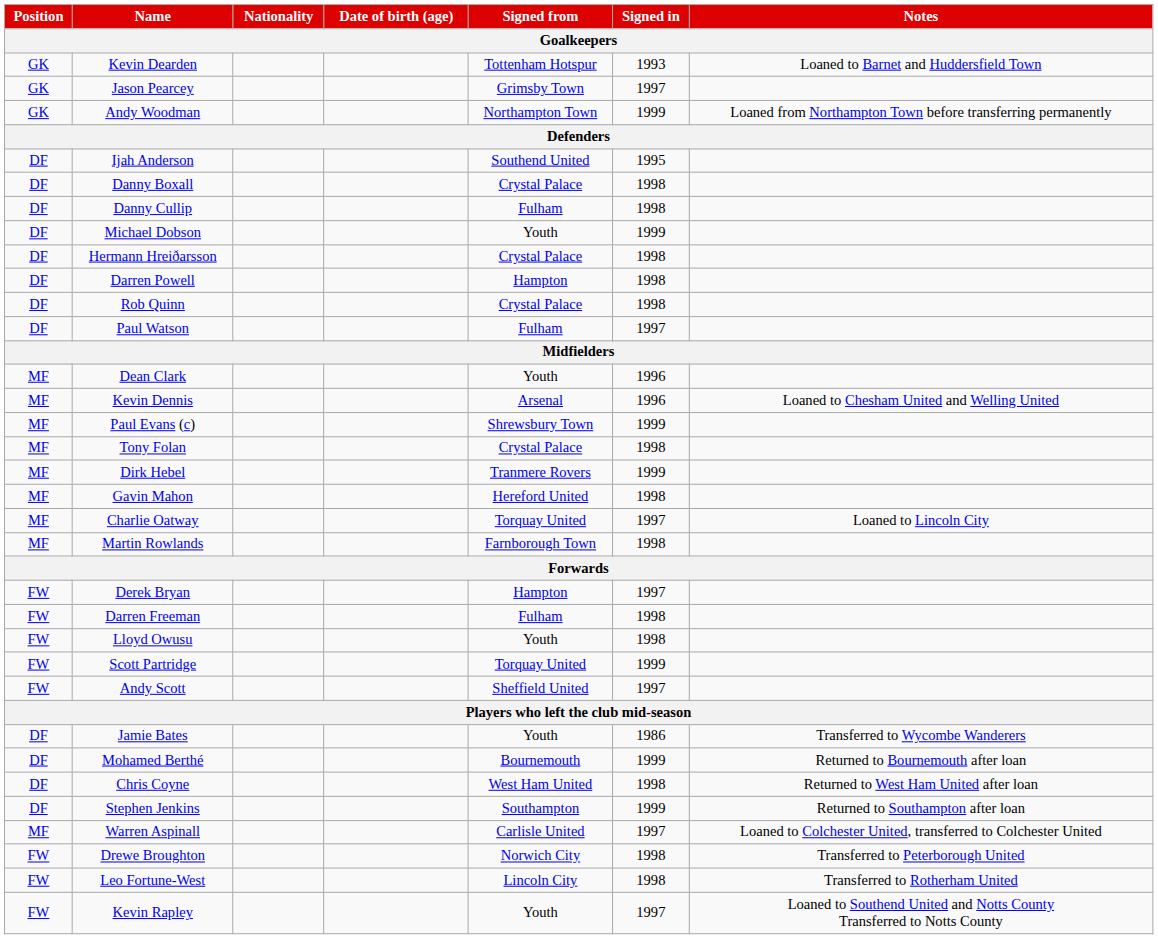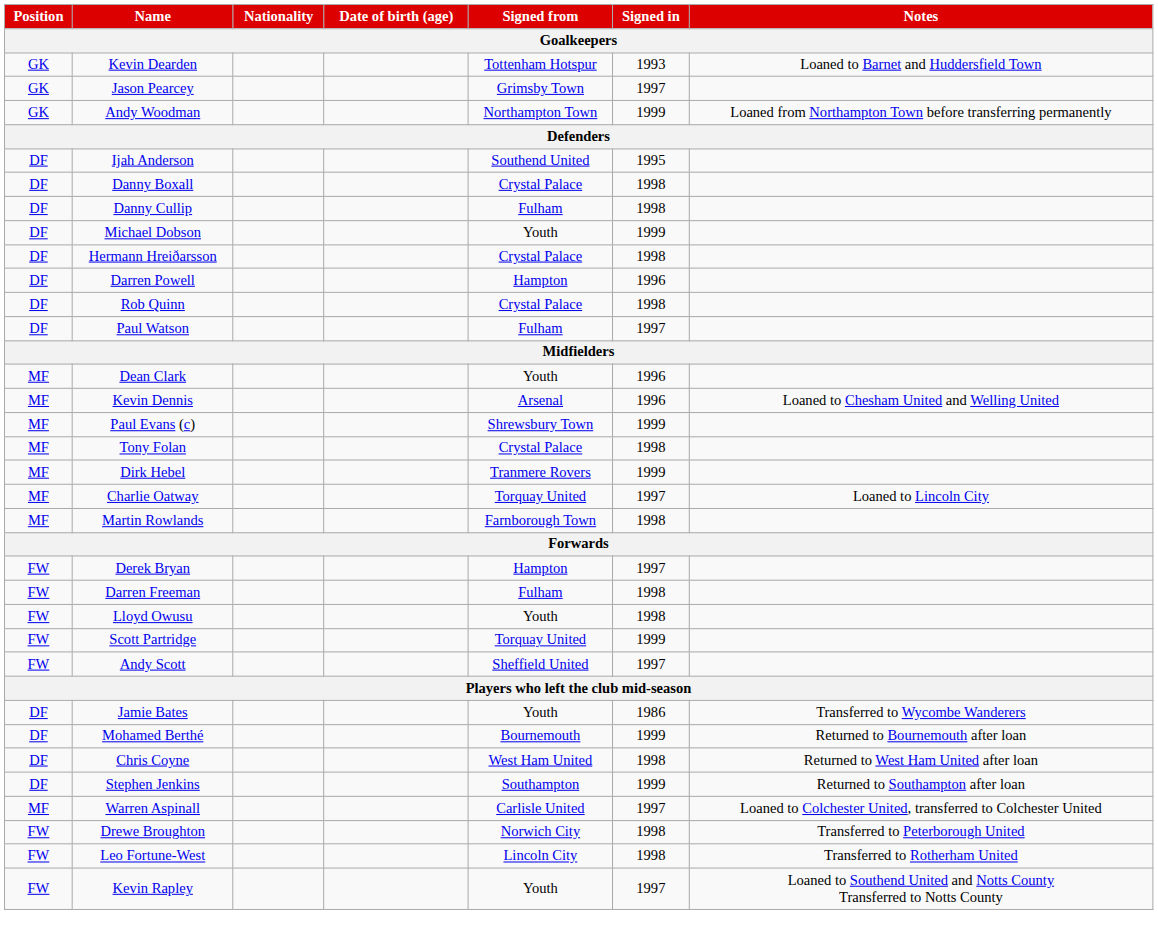 <table class="wikitable"  style="text-align:center; font-size:90%; width:90%;">
 <tr>
 <th style="background:#d00; color:white; text-align:center;">Position</th>
 <th style="background:#d00; color:white; text-align:center;">Name</th>
 <th style="background:#d00; color:white; text-align:center;">Nationality</th>
 <th style="background:#d00; color:white; text-align:center;">Date of birth (age)</th>
 <th style="background:#d00; color:white; text-align:center;">Signed from</th>
 <th style="background:#d00; color:white; text-align:center;">Signed in</th>
 <th style="background:#d00; color:white; text-align:center;">Notes</th>
 </tr>
 <tr>
 <th colspan="7">Goalkeepers</th>
 </tr>
 <tr>
 <td><a href='#'>GK</a></td>
 <td><a href='#'>Kevin Dearden</a></td>
 <td></td>
 <td></td>
 <td><a href='#'>Tottenham Hotspur</a></td>
 <td>1993</td>
 <td>Loaned to <a href='#'>Barnet</a> and <a href='#'>Huddersfield Town</a></td>
 </tr>
 <tr>
 <td><a href='#'>GK</a></td>
 <td><a href='#'>Jason Pearcey</a></td>
 <td></td>
 <td></td>
 <td><a href='#'>Grimsby Town</a></td>
 <td>1997</td>
 <td></td>
 </tr>
 <tr>
 <td><a href='#'>GK</a></td>
 <td><a href='#'>Andy Woodman</a></td>
 <td></td>
 <td></td>
 <td><a href='#'>Northampton Town</a></td>
 <td>1999</td>
 <td>Loaned from <a href='#'>Northampton Town</a> before transferring permanently</td>
 </tr>
 <tr>
 <th colspan="7">Defenders</th>
 </tr>
 <tr>
 <td><a href='#'>DF</a></td>
 <td><a href='#'>Ijah Anderson</a></td>
 <td></td>
 <td></td>
 <td><a href='#'>Southend United</a></td>
 <td>1995</td>
 <td></td>
 </tr>
 <tr>
 <td><a href='#'>DF</a></td>
 <td><a href='#'>Danny Boxall</a></td>
 <td></td>
 <td></td>
 <td><a href='#'>Crystal Palace</a></td>
 <td>1998</td>
 <td></td>
 </tr>
 <tr>
 <td><a href='#'>DF</a></td>
 <td><a href='#'>Danny Cullip</a></td>
 <td></td>
 <td></td>
 <td><a href='#'>Fulham</a></td>
 <td>1998</td>
 <td></td>
 </tr>
 <tr>
 <td><a href='#'>DF</a></td>
 <td><a href='#'>Michael Dobson</a></td>
 <td></td>
 <td></td>
 <td>Youth</td>
 <td>1999</td>
 <td></td>
 </tr>
 <tr>
 <td><a href='#'>DF</a></td>
 <td><a href='#'>Hermann Hreiðarsson</a></td>
 <td></td>
 <td></td>
 <td><a href='#'>Crystal Palace</a></td>
 <td>1998</td>
 <td></td>
 </tr>
 <tr>
 <td><a href='#'>DF</a></td>
 <td><a href='#'>Darren Powell</a></td>
 <td></td>
 <td></td>
 <td><a href='#'>Hampton</a></td>
-<td>1998</td>
+<td>1996</td>
 <td></td>
 </tr>
 <tr>
 <td><a href='#'>DF</a></td>
 <td><a href='#'>Rob Quinn</a></td>
 <td></td>
 <td></td>
 <td><a href='#'>Crystal Palace</a></td>
 <td>1998</td>
 <td></td>
 </tr>
 <tr>
 <td><a href='#'>DF</a></td>
 <td><a href='#'>Paul Watson</a></td>
 <td></td>
 <td></td>
 <td><a href='#'>Fulham</a></td>
 <td>1997</td>
 <td></td>
 </tr>
 <tr>
 <th colspan="7">Midfielders</th>
 </tr>
 <tr>
 <td><a href='#'>MF</a></td>
 <td><a href='#'>Dean Clark</a></td>
 <td></td>
 <td></td>
 <td>Youth</td>
 <td>1996</td>
 <td></td>
 </tr>
 <tr>
 <td><a href='#'>MF</a></td>
 <td><a href='#'>Kevin Dennis</a></td>
 <td></td>
 <td></td>
 <td><a href='#'>Arsenal</a></td>
 <td>1996</td>
 <td>Loaned to <a href='#'>Chesham United</a> and <a href='#'>Welling United</a></td>
 </tr>
 <tr>
 <td><a href='#'>MF</a></td>
 <td><a href='#'>Paul Evans</a> (<a href='#'>c</a>)</td>
 <td></td>
 <td></td>
 <td><a href='#'>Shrewsbury Town</a></td>
 <td>1999</td>
 <td></td>
 </tr>
 <tr>
 <td><a href='#'>MF</a></td>
 <td><a href='#'>Tony Folan</a></td>
 <td></td>
 <td></td>
 <td><a href='#'>Crystal Palace</a></td>
 <td>1998</td>
 <td></td>
 </tr>
 <tr>
 <td><a href='#'>MF</a></td>
 <td><a href='#'>Dirk Hebel</a></td>
 <td></td>
 <td></td>
 <td><a href='#'>Tranmere Rovers</a></td>
 <td>1999</td>
-<td></td>
-</tr>
-<tr>
-<td><a href='#'>MF</a></td>
-<td><a href='#'>Gavin Mahon</a></td>
-<td></td>
-<td></td>
-<td><a href='#'>Hereford United</a></td>
-<td>1998</td>
 <td></td>
 </tr>
 <tr>
 <td><a href='#'>MF</a></td>
 <td><a href='#'>Charlie Oatway</a></td>
 <td></td>
 <td></td>
 <td><a href='#'>Torquay United</a></td>
 <td>1997</td>
 <td>Loaned to <a href='#'>Lincoln City</a></td>
 </tr>
 <tr>
 <td><a href='#'>MF</a></td>
 <td><a href='#'>Martin Rowlands</a></td>
 <td></td>
 <td></td>
 <td><a href='#'>Farnborough Town</a></td>
 <td>1998</td>
 <td></td>
 </tr>
 <tr>
 <th colspan="7">Forwards</th>
 </tr>
 <tr>
 <td><a href='#'>FW</a></td>
 <td><a href='#'>Derek Bryan</a></td>
 <td></td>
 <td></td>
 <td><a href='#'>Hampton</a></td>
 <td>1997</td>
 <td></td>
 </tr>
 <tr>
 <td><a href='#'>FW</a></td>
 <td><a href='#'>Darren Freeman</a></td>
 <td></td>
 <td></td>
 <td><a href='#'>Fulham</a></td>
 <td>1998</td>
 <td></td>
 </tr>
 <tr>
 <td><a href='#'>FW</a></td>
 <td><a href='#'>Lloyd Owusu</a></td>
 <td></td>
 <td></td>
 <td>Youth</td>
 <td>1998</td>
 <td></td>
 </tr>
 <tr>
 <td><a href='#'>FW</a></td>
 <td><a href='#'>Scott Partridge</a></td>
 <td></td>
 <td></td>
 <td><a href='#'>Torquay United</a></td>
 <td>1999</td>
 <td></td>
 </tr>
 <tr>
 <td><a href='#'>FW</a></td>
 <td><a href='#'>Andy Scott</a></td>
 <td></td>
 <td></td>
 <td><a href='#'>Sheffield United</a></td>
 <td>1997</td>
 <td></td>
 </tr>
 <tr>
 <th colspan="7">Players who left the club mid-season</th>
 </tr>
 <tr>
 <td><a href='#'>DF</a></td>
 <td><a href='#'>Jamie Bates</a></td>
 <td></td>
 <td></td>
 <td>Youth</td>
 <td>1986</td>
 <td>Transferred to <a href='#'>Wycombe Wanderers</a></td>
 </tr>
 <tr>
 <td><a href='#'>DF</a></td>
 <td><a href='#'>Mohamed Berthé</a></td>
 <td></td>
 <td></td>
 <td><a href='#'>Bournemouth</a></td>
 <td>1999</td>
 <td>Returned to <a href='#'>Bournemouth</a> after loan</td>
 </tr>
 <tr>
 <td><a href='#'>DF</a></td>
 <td><a href='#'>Chris Coyne</a></td>
 <td></td>
 <td></td>
 <td><a href='#'>West Ham United</a></td>
 <td>1998</td>
 <td>Returned to <a href='#'>West Ham United</a> after loan</td>
 </tr>
 <tr>
 <td><a href='#'>DF</a></td>
 <td><a href='#'>Stephen Jenkins</a></td>
 <td></td>
 <td></td>
 <td><a href='#'>Southampton</a></td>
 <td>1999</td>
 <td>Returned to <a href='#'>Southampton</a> after loan</td>
 </tr>
 <tr>
 <td><a href='#'>MF</a></td>
 <td><a href='#'>Warren Aspinall</a></td>
 <td></td>
 <td></td>
 <td><a href='#'>Carlisle United</a></td>
 <td>1997</td>
 <td>Loaned to <a href='#'>Colchester United</a>, transferred to Colchester United</td>
 </tr>
 <tr>
 <td><a href='#'>FW</a></td>
 <td><a href='#'>Drewe Broughton</a></td>
 <td></td>
 <td></td>
 <td><a href='#'>Norwich City</a></td>
 <td>1998</td>
 <td>Transferred to <a href='#'>Peterborough United</a></td>
 </tr>
 <tr>
 <td><a href='#'>FW</a></td>
 <td><a href='#'>Leo Fortune-West</a></td>
 <td></td>
 <td></td>
 <td><a href='#'>Lincoln City</a></td>
 <td>1998</td>
 <td>Transferred to <a href='#'>Rotherham United</a></td>
 </tr>
 <tr>
 <td><a href='#'>FW</a></td>
 <td><a href='#'>Kevin Rapley</a></td>
 <td></td>
 <td></td>
 <td>Youth</td>
 <td>1997</td>
 <td>Loaned to <a href='#'>Southend United</a> and <a href='#'>Notts County</a><br>Transferred to Notts County</td>
 </tr>
 </table>
